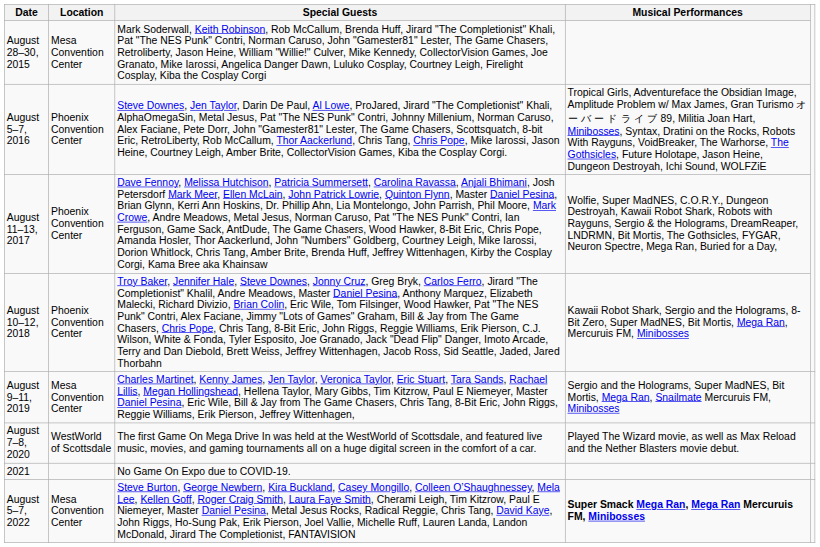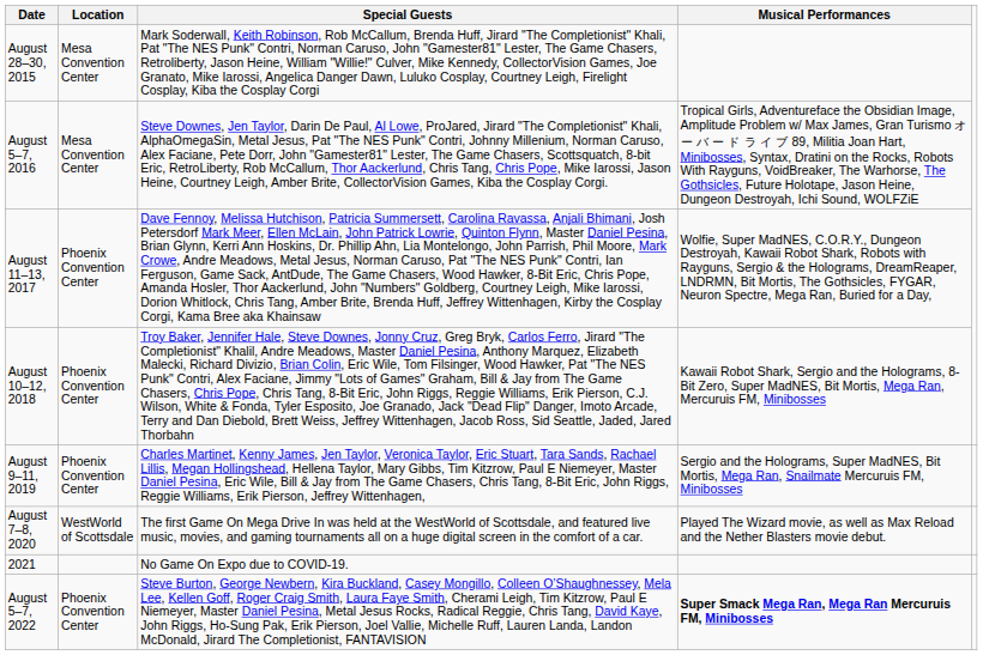 <table class="wikitable">
 <tr>
 <th>Date</th>
 <th>Location</th>
 <th>Special Guests</th>
 <th>Musical Performances</th>
 </tr>
 <tr>
 <td>August 28–30, 2015</td>
 <td>Mesa Convention Center</td>
 <td>Mark Soderwall, <a href='#'>Keith Robinson</a>, Rob McCallum, Brenda Huff, Jirard "The Completionist" Khali, Pat "The NES Punk" Contri, Norman Caruso, John "Gamester81" Lester, The Game Chasers, Retroliberty, Jason Heine, William "Willie!" Culver, Mike Kennedy, CollectorVision Games, Joe Granato, Mike Iarossi, Angelica Danger Dawn, Luluko Cosplay, Courtney Leigh, Firelight Cosplay, Kiba the Cosplay Corgi</td>
 <td></td>
 </tr>
 <tr>
 <td>August 5–7, 2016</td>
-<td>Phoenix Convention Center</td>
+<td>Mesa Convention Center</td>
 <td><a href='#'>Steve Downes</a>, <a href='#'>Jen Taylor</a>, Darin De Paul, <a href='#'>Al Lowe</a>, ProJared, Jirard "The Completionist" Khali, AlphaOmegaSin, Metal Jesus, Pat "The NES Punk" Contri, Johnny Millenium, Norman Caruso, Alex Faciane, Pete Dorr, John "Gamester81" Lester, The Game Chasers, Scottsquatch, 8-bit Eric, RetroLiberty, Rob McCallum, <a href='#'>Thor Aackerlund</a>, Chris Tang, <a href='#'>Chris Pope</a>, Mike Iarossi, Jason Heine, Courtney Leigh, Amber Brite, CollectorVision Games, Kiba the Cosplay Corgi.</td>
 <td>Tropical Girls, Adventureface the Obsidian Image, Amplitude Problem w/ Max James, Gran Turismo オ ー バ ー ド ラ イ ブ 89, Militia Joan Hart, <a href='#'>Minibosses</a>, Syntax, Dratini on the Rocks, Robots With Rayguns, VoidBreaker, The Warhorse, <a href='#'>The Gothsicles</a>, Future Holotape, Jason Heine, Dungeon Destroyah, Ichi Sound, WOLFZiE</td>
 </tr>
 <tr>
 <td><br>August 11–13, 2017</td>
 <td>Phoenix Convention Center</td>
 <td><a href='#'>Dave Fennoy</a>, <a href='#'>Melissa Hutchison</a>, <a href='#'>Patricia Summersett</a>, <a href='#'>Carolina Ravassa</a>, <a href='#'>Anjali Bhimani</a>, Josh Petersdorf <a href='#'>Mark Meer</a>, <a href='#'>Ellen McLain</a>, <a href='#'>John Patrick Lowrie</a>, <a href='#'>Quinton Flynn</a>, Master <a href='#'>Daniel Pesina</a>, Brian Glynn, Kerri Ann Hoskins, Dr. Phillip Ahn, Lia Montelongo, John Parrish, Phil Moore, <a href='#'>Mark Crowe</a>, Andre Meadows, Metal Jesus, Norman Caruso, Pat "The NES Punk" Contri, Ian Ferguson, Game Sack, AntDude, The Game Chasers, Wood Hawker, 8-Bit Eric, Chris Pope, Amanda Hosler, Thor Aackerlund, John "Numbers" Goldberg, Courtney Leigh, Mike Iarossi, Dorion Whitlock, Chris Tang, Amber Brite, Brenda Huff, Jeffrey Wittenhagen, Kirby the Cosplay Corgi, Kama Bree aka Khainsaw</td>
 <td>Wolfie, Super MadNES, C.O.R.Y., Dungeon Destroyah, Kawaii Robot Shark, Robots with Rayguns, Sergio & the Holograms, DreamReaper, LNDRMN, Bit Mortis, The Gothsicles, FYGAR, Neuron Spectre, Mega Ran, Buried for a Day,<br></td>
 </tr>
 <tr>
 <td>August 10–12, 2018</td>
 <td>Phoenix Convention Center</td>
 <td><a href='#'>Troy Baker</a>, <a href='#'>Jennifer Hale</a>, <a href='#'>Steve Downes</a>, <a href='#'>Jonny Cruz</a>, Greg Bryk, <a href='#'>Carlos Ferro</a>, Jirard "The Completionist" Khalil, Andre Meadows, Master <a href='#'>Daniel Pesina</a>, Anthony Marquez, Elizabeth Malecki, Richard Divizio, <a href='#'>Brian Colin</a>, Eric Wile, Tom Filsinger, Wood Hawker, Pat "The NES Punk" Contri, Alex Faciane, Jimmy "Lots of Games" Graham, Bill & Jay from The Game Chasers, <a href='#'>Chris Pope</a>, Chris Tang, 8-Bit Eric, John Riggs, Reggie Williams, Erik Pierson, C.J. Wilson, White & Fonda, Tyler Esposito, Joe Granado, Jack "Dead Flip" Danger, Imoto Arcade, Terry and Dan Diebold, Brett Weiss, Jeffrey Wittenhagen, Jacob Ross, Sid Seattle, Jaded, Jared Thorbahn</td>
 <td>Kawaii Robot Shark, Sergio and the Holograms, 8-Bit Zero, Super MadNES, Bit Mortis, <a href='#'>Mega Ran</a>, Mercuruis FM, <a href='#'>Minibosses</a></td>
 </tr>
 <tr>
 <td>August 9–11, 2019</td>
-<td>Mesa Convention Center</td>
+<td>Phoenix Convention Center</td>
 <td><a href='#'>Charles Martinet</a>, <a href='#'>Kenny James</a>, <a href='#'>Jen Taylor</a>, <a href='#'>Veronica Taylor</a>, <a href='#'>Eric Stuart</a>, <a href='#'>Tara Sands</a>, <a href='#'>Rachael Lillis</a>, <a href='#'>Megan Hollingshead</a>, Hellena Taylor, Mary Gibbs, Tim Kitzrow, Paul E Niemeyer, Master <a href='#'>Daniel Pesina</a>, Eric Wile, Bill & Jay from The Game Chasers, Chris Tang, 8-Bit Eric, John Riggs, Reggie Williams, Erik Pierson, Jeffrey Wittenhagen,</td>
 <td>Sergio and the Holograms, Super MadNES, Bit Mortis, <a href='#'>Mega Ran</a>, <a href='#'>Snailmate</a> Mercuruis FM, <a href='#'>Minibosses</a></td>
 <td></td>
 </tr>
 <tr>
 <td>August 7–8, 2020</td>
 <td>WestWorld of Scottsdale</td>
 <td>The first Game On Mega Drive In was held at the WestWorld of Scottsdale, and featured live music, movies, and gaming tournaments all on a huge digital screen in the comfort of a car.</td>
 <td>Played The Wizard movie, as well as Max Reload and the Nether Blasters movie debut.</td>
 <td></td>
 </tr>
 <tr>
 <td>2021</td>
 <td></td>
 <td>No Game On Expo due to COVID-19.</td>
 <td></td>
 <td></td>
 </tr>
 <tr>
 <td>August 5–7, 2022</td>
-<td>Mesa Convention Center</td>
+<td>Phoenix Convention Center</td>
 <td><a href='#'>Steve Burton</a>, <a href='#'>George Newbern</a>, <a href='#'>Kira Buckland</a>, <a href='#'>Casey Mongillo</a>, <a href='#'>Colleen O’Shaughnessey</a>, <a href='#'>Mela Lee</a>, <a href='#'>Kellen Goff</a>, <a href='#'>Roger Craig Smith</a>, <a href='#'>Laura Faye Smith</a>, Cherami Leigh, Tim Kitzrow, Paul E Niemeyer, Master <a href='#'>Daniel Pesina</a>, Metal Jesus Rocks, Radical Reggie, Chris Tang, <a href='#'>David Kaye</a>, John Riggs, Ho-Sung Pak, Erik Pierson, Joel Vallie, Michelle Ruff, Lauren Landa, Landon McDonald, Jirard The Completionist, FANTAVISION</td>
 <td><strong>Super Smack <a href='#'>Mega Ran</a>, <a href='#'>Mega Ran</a> Mercuruis FM, <a href='#'>Minibosses</a></strong></td>
 </tr>
 </table>
